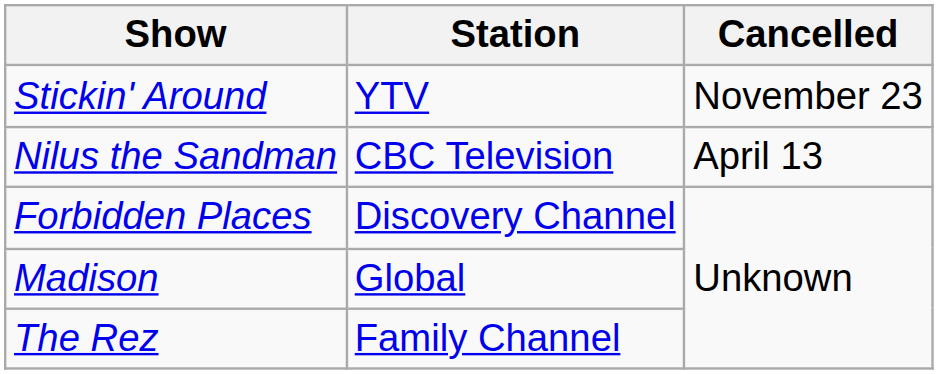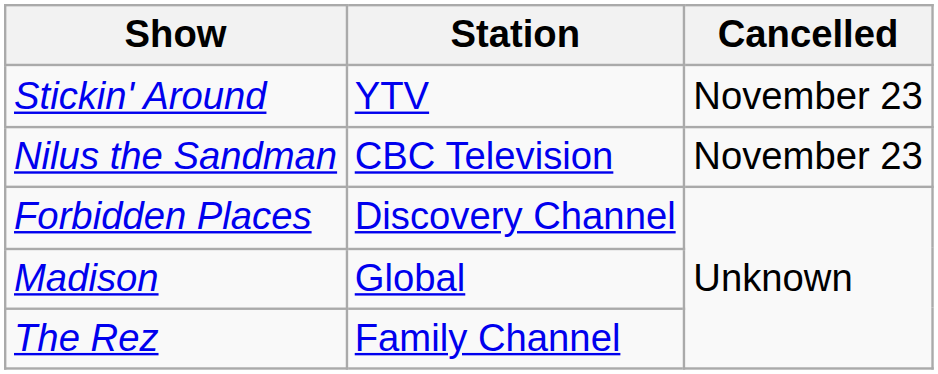 <table class="wikitable">
 <tr>
 <th>Show</th>
 <th>Station</th>
 <th>Cancelled</th>
 </tr>
 <tr>
 <td><em><a href='#'>Stickin' Around</a></em></td>
 <td><a href='#'>YTV</a></td>
 <td>November 23</td>
 </tr>
 <tr>
 <td><em><a href='#'>Nilus the Sandman</a></em></td>
 <td><a href='#'>CBC Television</a></td>
-<td>April 13</td>
+<td>November 23</td>
 </tr>
 <tr>
 <td><em><a href='#'>Forbidden Places</a></em></td>
 <td><a href='#'>Discovery Channel</a></td>
 <td rowspan="3">Unknown</td>
 </tr>
 <tr>
 <td><em><a href='#'>Madison</a></em></td>
 <td><a href='#'>Global</a></td>
 </tr>
 <tr>
 <td><em><a href='#'>The Rez</a></em></td>
 <td><a href='#'>Family Channel</a></td>
 </tr>
 </table>
